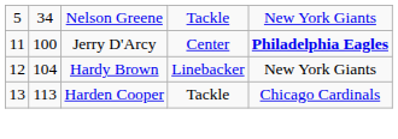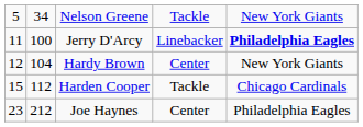 <table class="wikitable" style="text-align:center">
 <tr>
 <td>5</td>
 <td>34</td>
 <td><a href='#'>Nelson Greene</a></td>
 <td><a href='#'>Tackle</a></td>
 <td><a href='#'>New York Giants</a></td>
 </tr>
 <tr>
 <td>11</td>
 <td>100</td>
 <td>Jerry D'Arcy</td>
-<td><a href='#'>Center</a></td>
+<td><a href='#'>Linebacker</a></td>
 <td><strong><a href='#'>Philadelphia Eagles</a></strong></td>
 </tr>
 <tr>
 <td>12</td>
 <td>104</td>
 <td><a href='#'>Hardy Brown</a></td>
-<td><a href='#'>Linebacker</a></td>
+<td><a href='#'>Center</a></td>
 <td>New York Giants</td>
 </tr>
 <tr>
-<td>13</td>
-<td>113</td>
+<td>15</td>
+<td>112</td>
 <td><a href='#'>Harden Cooper</a></td>
 <td>Tackle</td>
 <td><a href='#'>Chicago Cardinals</a></td>
 </tr>
+<tr>
+<td>23</td>
+<td>212</td>
+<td>Joe Haynes</td>
+<td>Center</td>
+<td>Philadelphia Eagles</td>
+</tr>
 </table>
